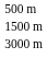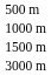 <table>
 <tr>
 <td>500 m<br></td>
+<td></td>
+<td></td>
+<td></td>
+</tr>
+<tr>
+<td>1000 m<br></td>
 <td></td>
 <td></td>
 <td></td>
 </tr>
 <tr>
 <td>1500 m<br></td>
 <td></td>
 <td></td>
 <td></td>
 </tr>
 <tr>
 <td>3000 m<br></td>
 <td></td>
 <td></td>
 <td></td>
 </tr>
 </table>
